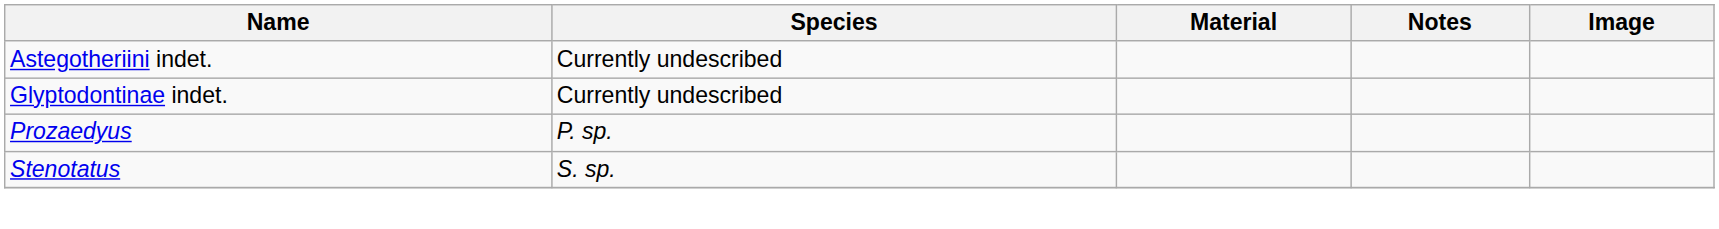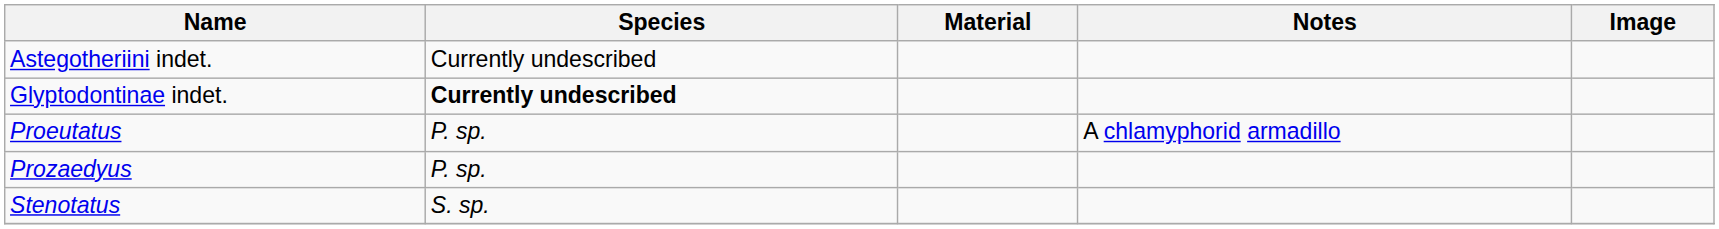 <table class="wikitable" align="center" width="75%">
 <tr>
 <th>Name</th>
 <th>Species</th>
 <th>Material</th>
 <th>Notes</th>
 <th>Image</th>
 </tr>
 <tr>
 <td><a href='#'>Astegotheriini</a> indet.</td>
 <td>Currently undescribed</td>
 <td></td>
 <td></td>
 <td></td>
 </tr>
 <tr>
 <td><a href='#'>Glyptodontinae</a> indet.</td>
-<td>Currently undescribed</td>
+<td><strong>Currently undescribed</strong></td>
 <td></td>
 <td></td>
+<td></td>
+</tr>
+<tr>
+<td><em><a href='#'>Proeutatus</a></em></td>
+<td><em>P. sp.</em></td>
+<td></td>
+<td>A <a href='#'>chlamyphorid</a> <a href='#'>armadillo</a></td>
 <td></td>
 </tr>
 <tr>
 <td><em><a href='#'>Prozaedyus</a></em></td>
 <td><em>P. sp.</em></td>
 <td></td>
 <td></td>
 <td></td>
 </tr>
 <tr>
 <td><em><a href='#'>Stenotatus</a></em></td>
 <td><em>S. sp.</em></td>
 <td></td>
 <td></td>
 <td></td>
 </tr>
 <tr>
 </tr>
 </table>
